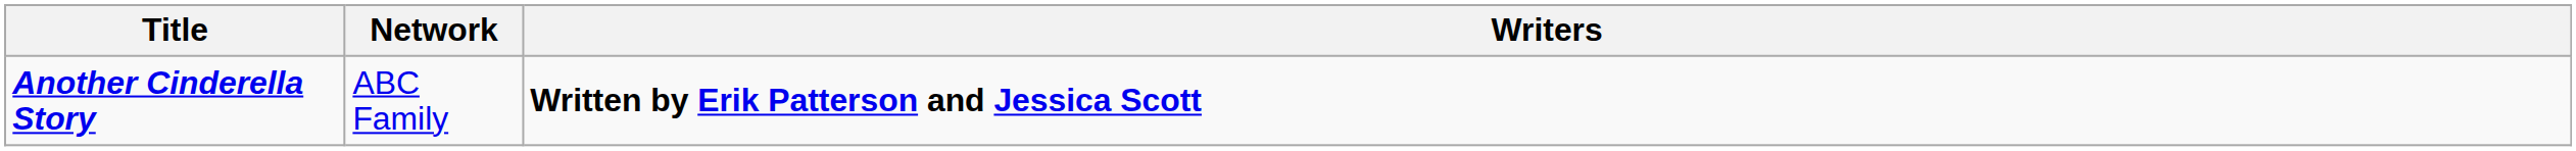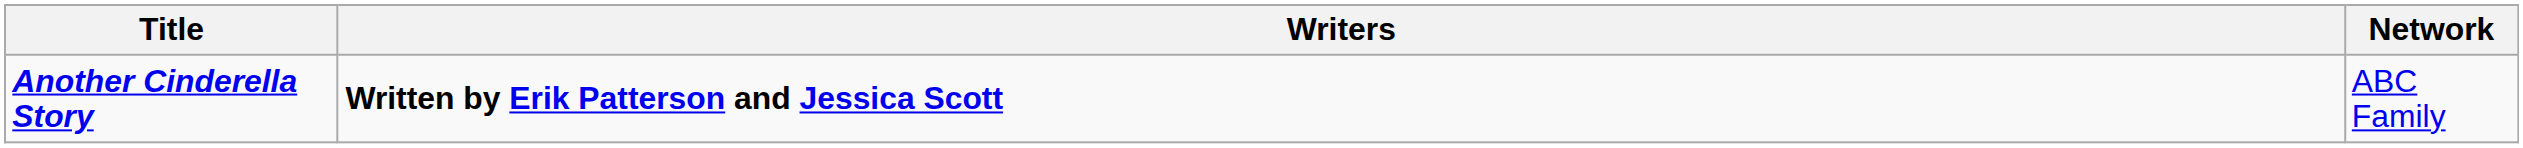 <table class="wikitable" style="width:100%;">
 <tr>
 <th style="width:160px;">Title</th>
+<th>Writers</th>
 <th style="width:80px;">Network</th>
-<th>Writers</th>
 </tr>
 <tr>
 <td><strong><em><a href='#'>Another Cinderella Story</a></em></strong></td>
+<td><strong>Written by <a href='#'>Erik Patterson</a> and <a href='#'>Jessica Scott</a></strong></td>
 <td><a href='#'>ABC Family</a></td>
-<td><strong>Written by <a href='#'>Erik Patterson</a> and <a href='#'>Jessica Scott</a></strong></td>
 </tr>
 </table>
